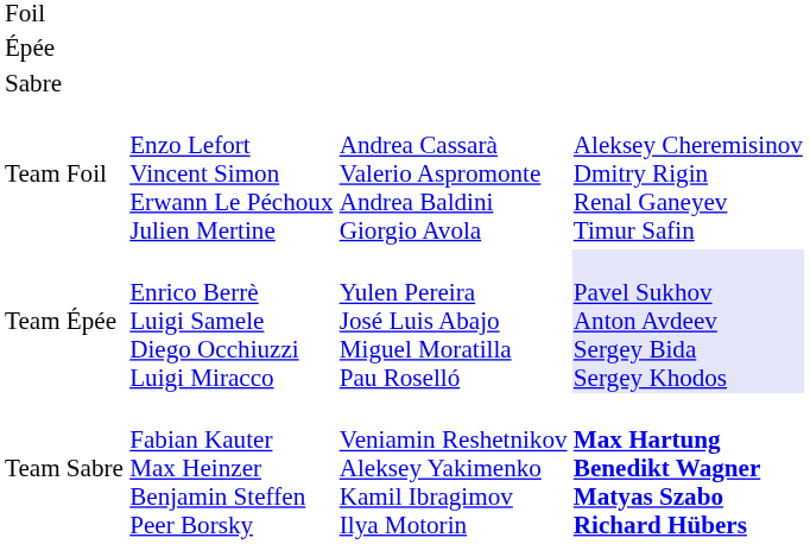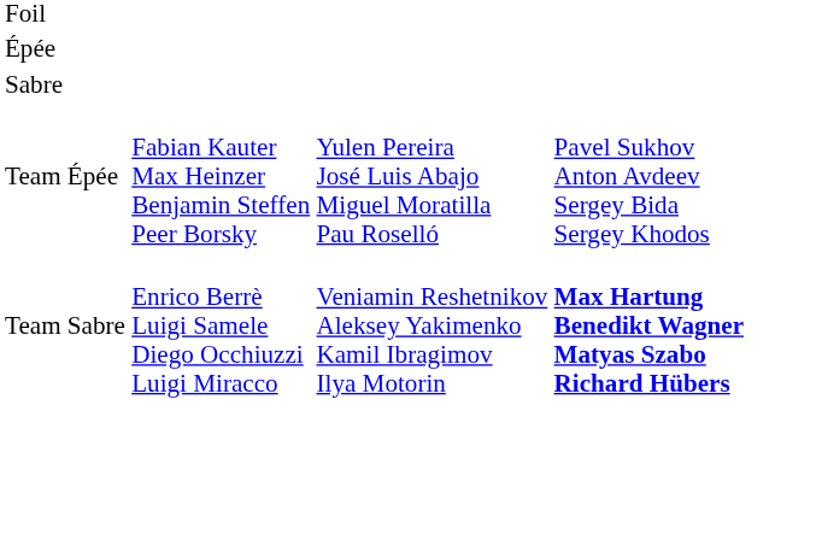 <table>
 <tr>
 <td>Foil</td>
 <td></td>
 <td></td>
 <td><br></td>
 </tr>
 <tr>
 <td>Épée</td>
 <td></td>
 <td></td>
 <td><br></td>
 </tr>
 <tr>
 <td>Sabre</td>
 <td></td>
 <td></td>
 <td><br></td>
 </tr>
 <tr>
-<td>Team Foil</td>
-<td><br><a href='#'>Enzo Lefort</a><br><a href='#'>Vincent Simon</a><br><a href='#'>Erwann Le Péchoux</a><br><a href='#'>Julien Mertine</a></td>
-<td><br><a href='#'>Andrea Cassarà</a><br><a href='#'>Valerio Aspromonte</a><br><a href='#'>Andrea Baldini</a><br><a href='#'>Giorgio Avola</a></td>
-<td><br><a href='#'>Aleksey Cheremisinov</a><br><a href='#'>Dmitry Rigin</a><br><a href='#'>Renal Ganeyev</a><br><a href='#'>Timur Safin</a></td>
-</tr>
-<tr>
 <td>Team Épée</td>
-<td><br><a href='#'>Enrico Berrè</a><br><a href='#'>Luigi Samele</a><br><a href='#'>Diego Occhiuzzi</a><br><a href='#'>Luigi Miracco</a></td>
+<td><br><a href='#'>Fabian Kauter</a><br><a href='#'>Max Heinzer</a><br><a href='#'>Benjamin Steffen</a><br><a href='#'>Peer Borsky</a></td>
 <td><br><a href='#'>Yulen Pereira</a><br><a href='#'>José Luis Abajo</a><br><a href='#'>Miguel Moratilla</a><br><a href='#'>Pau Roselló</a></td>
-<td style="background: lavender;"><br><a href='#'>Pavel Sukhov</a><br><a href='#'>Anton Avdeev</a><br><a href='#'>Sergey Bida</a><br><a href='#'>Sergey Khodos</a></td>
+<td><br><a href='#'>Pavel Sukhov</a><br><a href='#'>Anton Avdeev</a><br><a href='#'>Sergey Bida</a><br><a href='#'>Sergey Khodos</a></td>
 </tr>
 <tr>
 <td>Team Sabre</td>
-<td><br><a href='#'>Fabian Kauter</a><br><a href='#'>Max Heinzer</a><br><a href='#'>Benjamin Steffen</a><br><a href='#'>Peer Borsky</a></td>
+<td><br><a href='#'>Enrico Berrè</a><br><a href='#'>Luigi Samele</a><br><a href='#'>Diego Occhiuzzi</a><br><a href='#'>Luigi Miracco</a></td>
 <td><br><a href='#'>Veniamin Reshetnikov</a><br><a href='#'>Aleksey Yakimenko</a><br><a href='#'>Kamil Ibragimov</a><br><a href='#'>Ilya Motorin</a></td>
 <td><strong><br><a href='#'>Max Hartung</a><br><a href='#'>Benedikt Wagner</a><br><a href='#'>Matyas Szabo</a><br><a href='#'>Richard Hübers</a></strong></td>
 </tr>
 </table>
